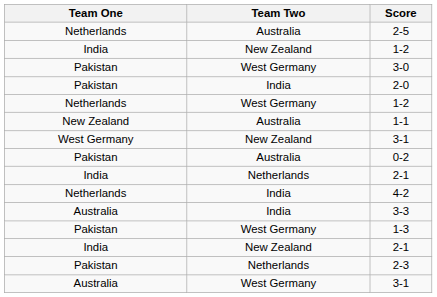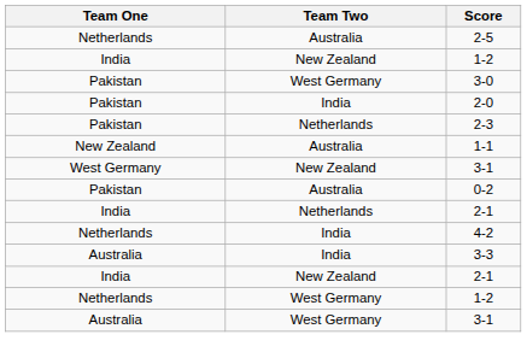 <table class="wikitable" style="text-align: center">
 <tr>
 <th width=250>Team One</th>
 <th width=250>Team Two</th>
 <th width=80>Score</th>
 </tr>
 <tr>
 <td>Netherlands</td>
 <td>Australia</td>
 <td>2-5</td>
 </tr>
 <tr>
 <td>India</td>
 <td>New Zealand</td>
 <td>1-2</td>
 </tr>
 <tr>
 <td>Pakistan</td>
 <td>West Germany</td>
 <td>3-0</td>
 </tr>
 <tr>
 <td>Pakistan</td>
 <td>India</td>
 <td>2-0</td>
 </tr>
 <tr>
+<td>Pakistan</td>
 <td>Netherlands</td>
-<td>West Germany</td>
-<td>1-2</td>
+<td>2-3</td>
 </tr>
 <tr>
 <td>New Zealand</td>
 <td>Australia</td>
 <td>1-1</td>
 </tr>
 <tr>
 <td>West Germany</td>
 <td>New Zealand</td>
 <td>3-1</td>
 </tr>
 <tr>
 <td>Pakistan</td>
 <td>Australia</td>
 <td>0-2</td>
 </tr>
 <tr>
 <td>India</td>
 <td>Netherlands</td>
 <td>2-1</td>
 </tr>
 <tr>
 <td>Netherlands</td>
 <td>India</td>
 <td>4-2</td>
 </tr>
 <tr>
 <td>Australia</td>
 <td>India</td>
 <td>3-3</td>
 </tr>
 <tr>
-<td>Pakistan</td>
-<td>West Germany</td>
-<td>1-3</td>
-</tr>
-<tr>
 <td>India</td>
 <td>New Zealand</td>
 <td>2-1</td>
 </tr>
 <tr>
-<td>Pakistan</td>
 <td>Netherlands</td>
-<td>2-3</td>
+<td>West Germany</td>
+<td>1-2</td>
 </tr>
 <tr>
 <td>Australia</td>
 <td>West Germany</td>
 <td>3-1</td>
 </tr>
 </table>
